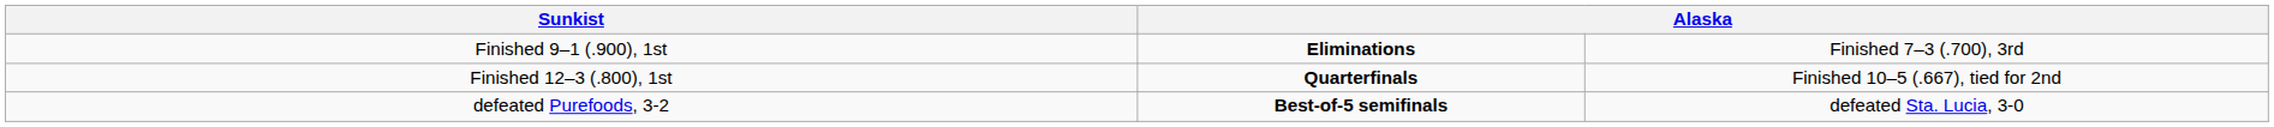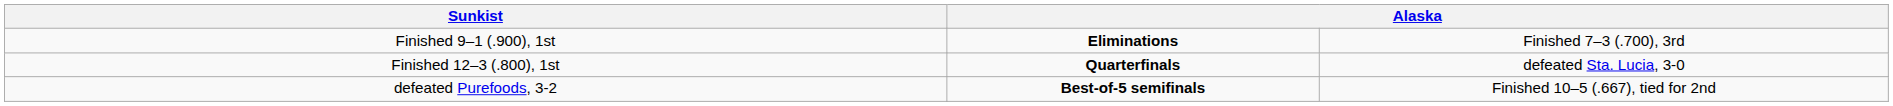 <table class=wikitable width=100%>
 <tr align=center>
 <th colspan=2 width=45%><a href='#'>Sunkist</a></th>
 <th colspan=2 width=45%><a href='#'>Alaska</a></th>
 </tr>
 <tr align=center>
 <td>Finished 9–1 (.900), 1st</td>
 <td colspan=2><strong>Eliminations</strong></td>
 <td>Finished 7–3 (.700), 3rd</td>
 </tr>
 <tr align=center>
 <td>Finished 12–3 (.800), 1st</td>
 <td colspan=2><strong>Quarterfinals</strong></td>
-<td>Finished 10–5 (.667), tied for 2nd</td>
+<td>defeated <a href='#'>Sta. Lucia</a>, 3-0</td>
 </tr>
 <tr align=center>
 <td>defeated <a href='#'>Purefoods</a>, 3-2</td>
 <td colspan=2><strong>Best-of-5 semifinals</strong></td>
-<td>defeated <a href='#'>Sta. Lucia</a>, 3-0</td>
+<td>Finished 10–5 (.667), tied for 2nd</td>
 </tr>
 </table>
